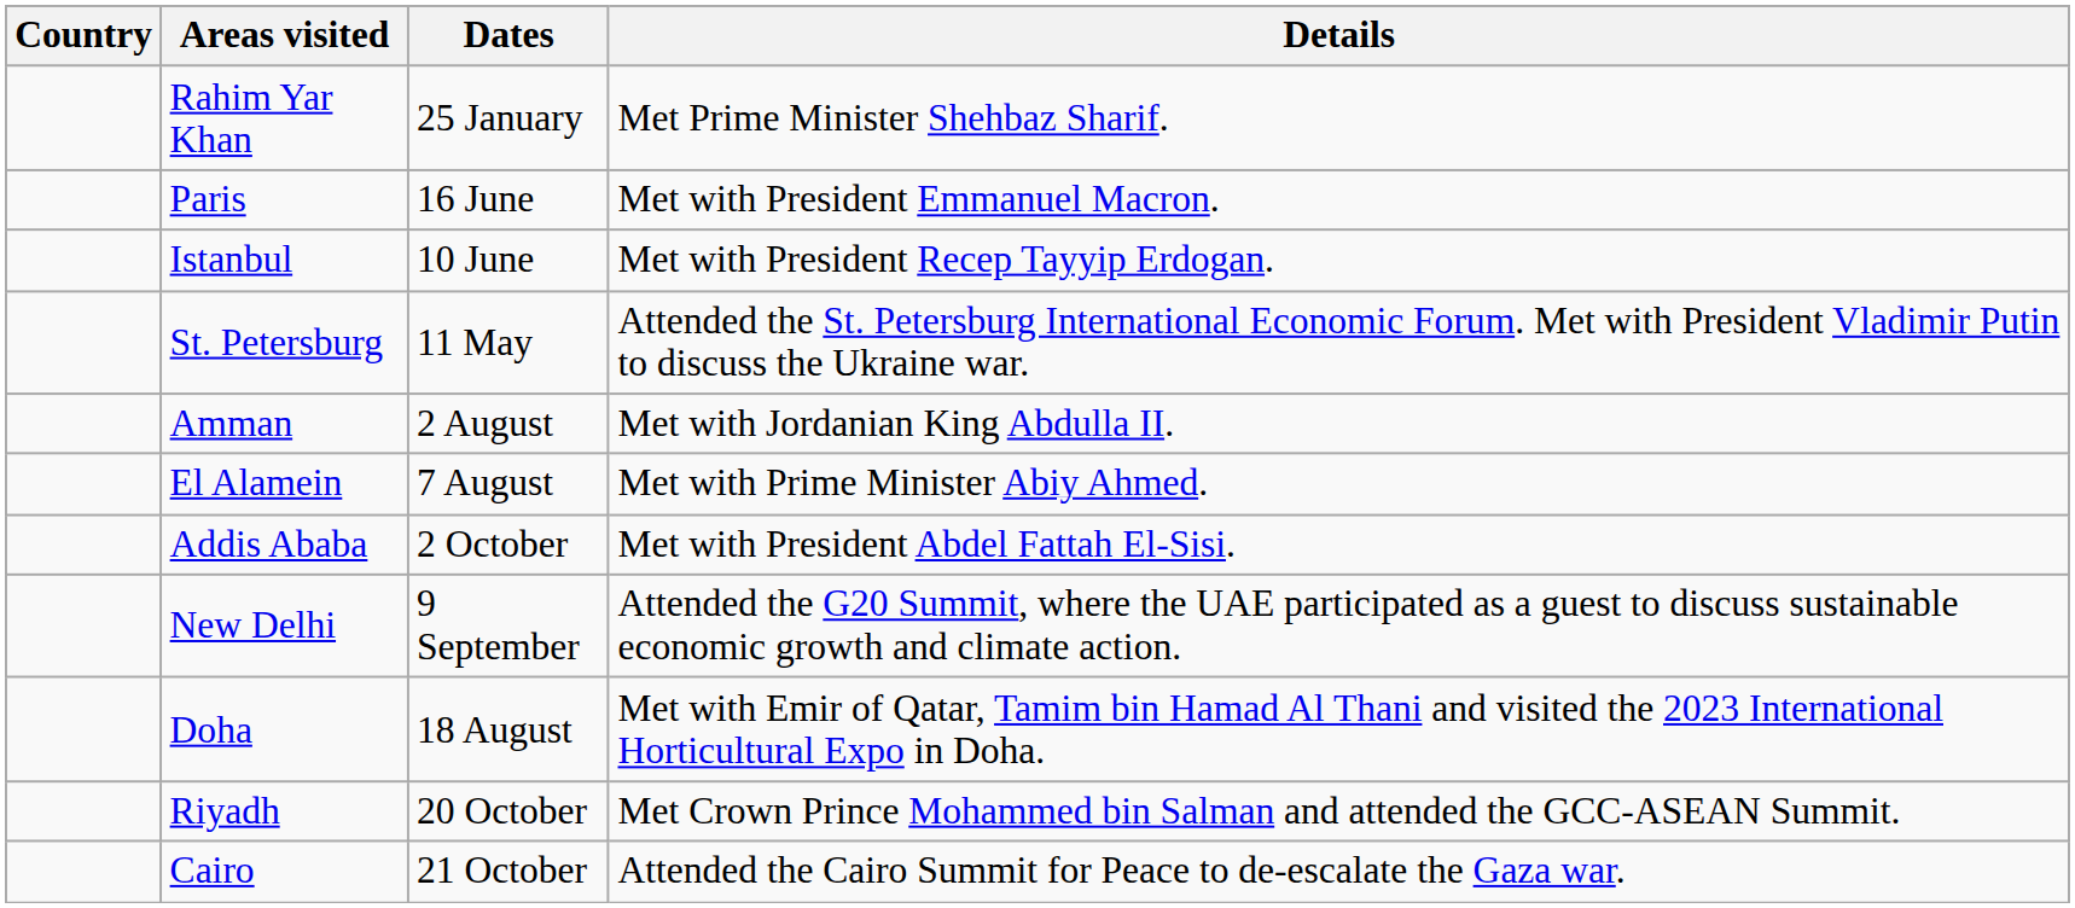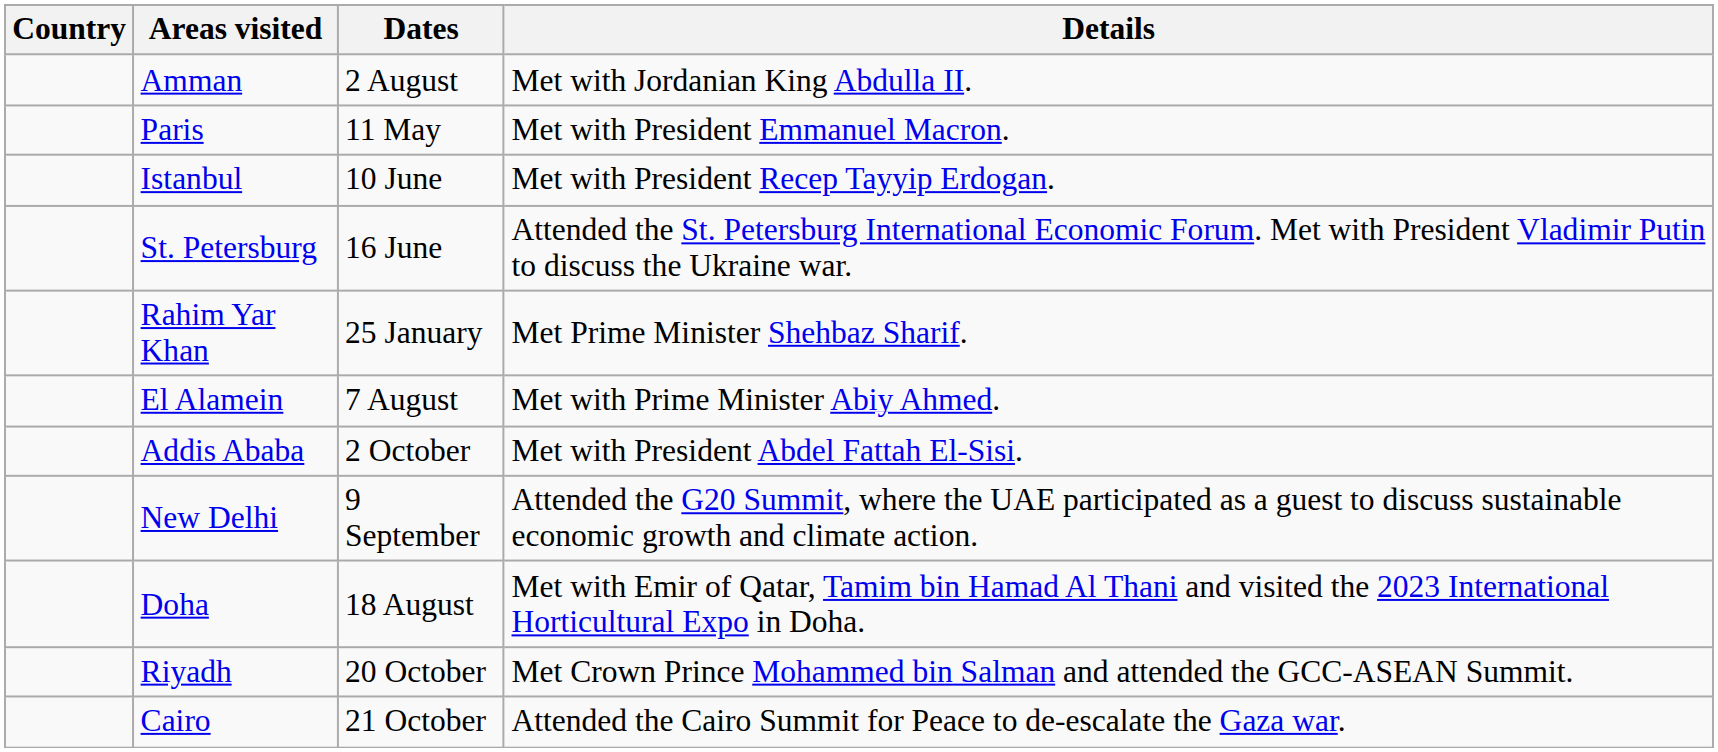 <table class="wikitable sortable">
 <tr>
 <th>Country</th>
 <th>Areas visited</th>
 <th>Dates</th>
 <th>Details</th>
 </tr>
 <tr>
 <td></td>
-<td><a href='#'>Rahim Yar Khan</a></td>
-<td>25 January</td>
-<td>Met Prime Minister <a href='#'>Shehbaz Sharif</a>.</td>
+<td><a href='#'>Amman</a></td>
+<td>2 August</td>
+<td>Met with Jordanian King <a href='#'>Abdulla II</a>.</td>
 </tr>
 <tr>
 <td></td>
 <td><a href='#'>Paris</a></td>
-<td>16 June</td>
+<td>11 May</td>
 <td>Met with President <a href='#'>Emmanuel Macron</a>.</td>
 </tr>
 <tr>
 <td></td>
 <td><a href='#'>Istanbul</a></td>
 <td>10 June</td>
 <td>Met with President <a href='#'>Recep Tayyip Erdogan</a>.</td>
 </tr>
 <tr>
 <td></td>
 <td><a href='#'>St. Petersburg</a></td>
-<td>11 May</td>
+<td>16 June</td>
 <td>Attended the <a href='#'>St. Petersburg International Economic Forum</a>. Met with President <a href='#'>Vladimir Putin</a> to discuss the Ukraine war.</td>
 </tr>
 <tr>
 <td></td>
-<td><a href='#'>Amman</a></td>
-<td>2 August</td>
-<td>Met with Jordanian King <a href='#'>Abdulla II</a>.</td>
+<td><a href='#'>Rahim Yar Khan</a></td>
+<td>25 January</td>
+<td>Met Prime Minister <a href='#'>Shehbaz Sharif</a>.</td>
 </tr>
 <tr>
 <td></td>
 <td><a href='#'>El Alamein</a></td>
 <td>7 August</td>
 <td>Met with Prime Minister <a href='#'>Abiy Ahmed</a>.</td>
 </tr>
 <tr>
 <td></td>
 <td><a href='#'>Addis Ababa</a></td>
 <td>2 October</td>
 <td>Met with President <a href='#'>Abdel Fattah El-Sisi</a>.</td>
 </tr>
 <tr>
 <td></td>
 <td><a href='#'>New Delhi</a></td>
 <td>9 September</td>
 <td>Attended the <a href='#'>G20 Summit</a>, where the UAE participated as a guest to discuss sustainable economic growth and climate action.</td>
 </tr>
 <tr>
 <td></td>
 <td><a href='#'>Doha</a></td>
 <td>18 August</td>
 <td>Met with Emir of Qatar, <a href='#'>Tamim bin Hamad Al Thani</a> and visited the <a href='#'>2023 International Horticultural Expo</a> in Doha.</td>
 </tr>
 <tr>
 <td></td>
 <td><a href='#'>Riyadh</a></td>
 <td>20 October</td>
 <td>Met Crown Prince <a href='#'>Mohammed bin Salman</a> and attended the GCC-ASEAN Summit.</td>
 </tr>
 <tr>
 <td></td>
 <td><a href='#'>Cairo</a></td>
 <td>21 October</td>
 <td>Attended the Cairo Summit for Peace to de-escalate the <a href='#'>Gaza war</a>.</td>
 </tr>
 </table>
